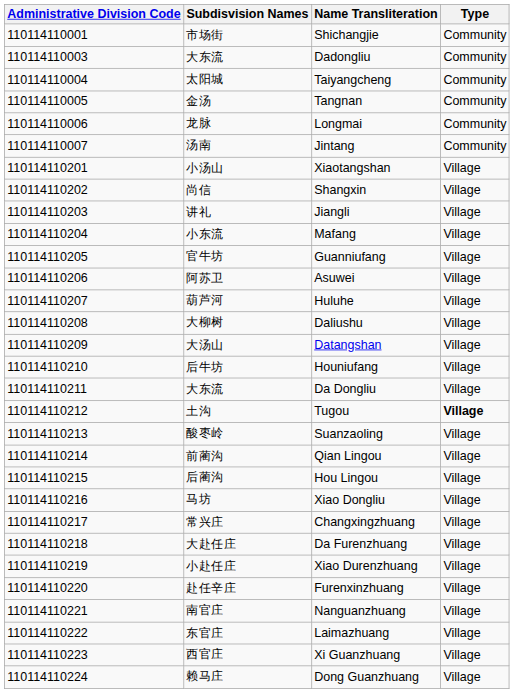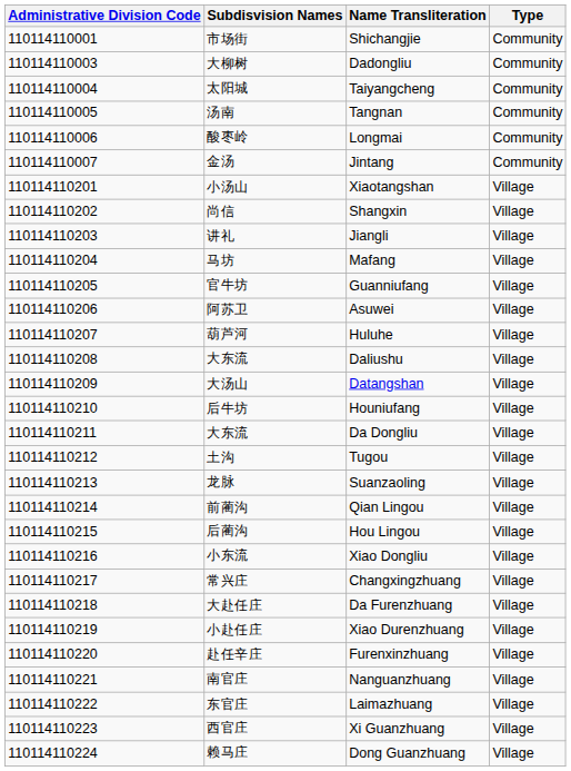 <table class="wikitable sortable">
 <tr>
 <th><a href='#'>Administrative Division Code</a></th>
 <th>Subdisvision Names</th>
 <th>Name Transliteration</th>
 <th>Type</th>
 </tr>
 <tr>
 <td>110114110001</td>
 <td>市场街</td>
 <td>Shichangjie</td>
 <td>Community</td>
 </tr>
 <tr>
 <td>110114110003</td>
-<td>大东流</td>
+<td>大柳树</td>
 <td>Dadongliu</td>
 <td>Community</td>
 </tr>
 <tr>
 <td>110114110004</td>
 <td>太阳城</td>
 <td>Taiyangcheng</td>
 <td>Community</td>
 </tr>
 <tr>
 <td>110114110005</td>
-<td>金汤</td>
+<td>汤南</td>
 <td>Tangnan</td>
 <td>Community</td>
 </tr>
 <tr>
 <td>110114110006</td>
-<td>龙脉</td>
+<td>酸枣岭</td>
 <td>Longmai</td>
 <td>Community</td>
 </tr>
 <tr>
 <td>110114110007</td>
-<td>汤南</td>
+<td>金汤</td>
 <td>Jintang</td>
 <td>Community</td>
 </tr>
 <tr>
 <td>110114110201</td>
 <td>小汤山</td>
 <td>Xiaotangshan</td>
 <td>Village</td>
 </tr>
 <tr>
 <td>110114110202</td>
 <td>尚信</td>
 <td>Shangxin</td>
 <td>Village</td>
 </tr>
 <tr>
 <td>110114110203</td>
 <td>讲礼</td>
 <td>Jiangli</td>
 <td>Village</td>
 </tr>
 <tr>
 <td>110114110204</td>
-<td>小东流</td>
+<td>马坊</td>
 <td>Mafang</td>
 <td>Village</td>
 </tr>
 <tr>
 <td>110114110205</td>
 <td>官牛坊</td>
 <td>Guanniufang</td>
 <td>Village</td>
 </tr>
 <tr>
 <td>110114110206</td>
 <td>阿苏卫</td>
 <td>Asuwei</td>
 <td>Village</td>
 </tr>
 <tr>
 <td>110114110207</td>
 <td>葫芦河</td>
 <td>Huluhe</td>
 <td>Village</td>
 </tr>
 <tr>
 <td>110114110208</td>
-<td>大柳树</td>
+<td>大东流</td>
 <td>Daliushu</td>
 <td>Village</td>
 </tr>
 <tr>
 <td>110114110209</td>
 <td>大汤山</td>
 <td><a href='#'>Datangshan</a></td>
 <td>Village</td>
 </tr>
 <tr>
 <td>110114110210</td>
 <td>后牛坊</td>
 <td>Houniufang</td>
 <td>Village</td>
 </tr>
 <tr>
 <td>110114110211</td>
 <td>大东流</td>
 <td>Da Dongliu</td>
 <td>Village</td>
 </tr>
 <tr>
 <td>110114110212</td>
 <td>土沟</td>
 <td>Tugou</td>
-<td><strong>Village</strong></td>
+<td>Village</td>
 </tr>
 <tr>
 <td>110114110213</td>
-<td>酸枣岭</td>
+<td>龙脉</td>
 <td>Suanzaoling</td>
 <td>Village</td>
 </tr>
 <tr>
 <td>110114110214</td>
 <td>前蔺沟</td>
 <td>Qian Lingou</td>
 <td>Village</td>
 </tr>
 <tr>
 <td>110114110215</td>
 <td>后蔺沟</td>
 <td>Hou Lingou</td>
 <td>Village</td>
 </tr>
 <tr>
 <td>110114110216</td>
-<td>马坊</td>
+<td>小东流</td>
 <td>Xiao Dongliu</td>
 <td>Village</td>
 </tr>
 <tr>
 <td>110114110217</td>
 <td>常兴庄</td>
 <td>Changxingzhuang</td>
 <td>Village</td>
 </tr>
 <tr>
 <td>110114110218</td>
 <td>大赴任庄</td>
 <td>Da Furenzhuang</td>
 <td>Village</td>
 </tr>
 <tr>
 <td>110114110219</td>
 <td>小赴任庄</td>
 <td>Xiao Durenzhuang</td>
 <td>Village</td>
 </tr>
 <tr>
 <td>110114110220</td>
 <td>赴任辛庄</td>
 <td>Furenxinzhuang</td>
 <td>Village</td>
 </tr>
 <tr>
 <td>110114110221</td>
 <td>南官庄</td>
 <td>Nanguanzhuang</td>
 <td>Village</td>
 </tr>
 <tr>
 <td>110114110222</td>
 <td>东官庄</td>
 <td>Laimazhuang</td>
 <td>Village</td>
 </tr>
 <tr>
 <td>110114110223</td>
 <td>西官庄</td>
 <td>Xi Guanzhuang</td>
 <td>Village</td>
 </tr>
 <tr>
 <td>110114110224</td>
 <td>赖马庄</td>
 <td>Dong Guanzhuang</td>
 <td>Village</td>
 </tr>
 </table>
